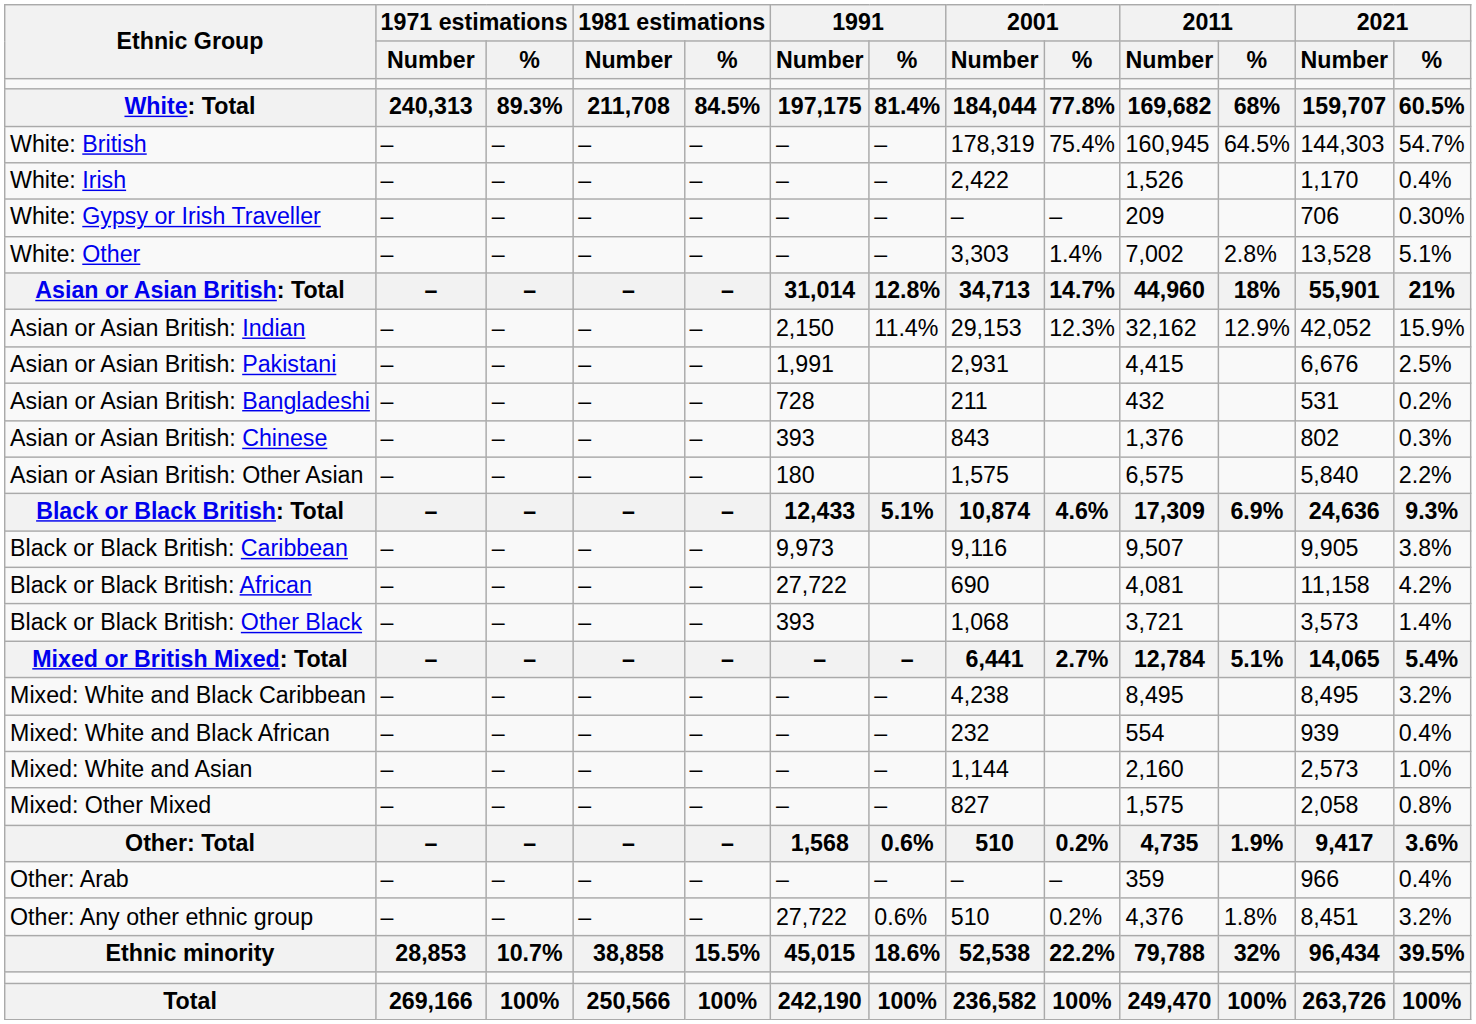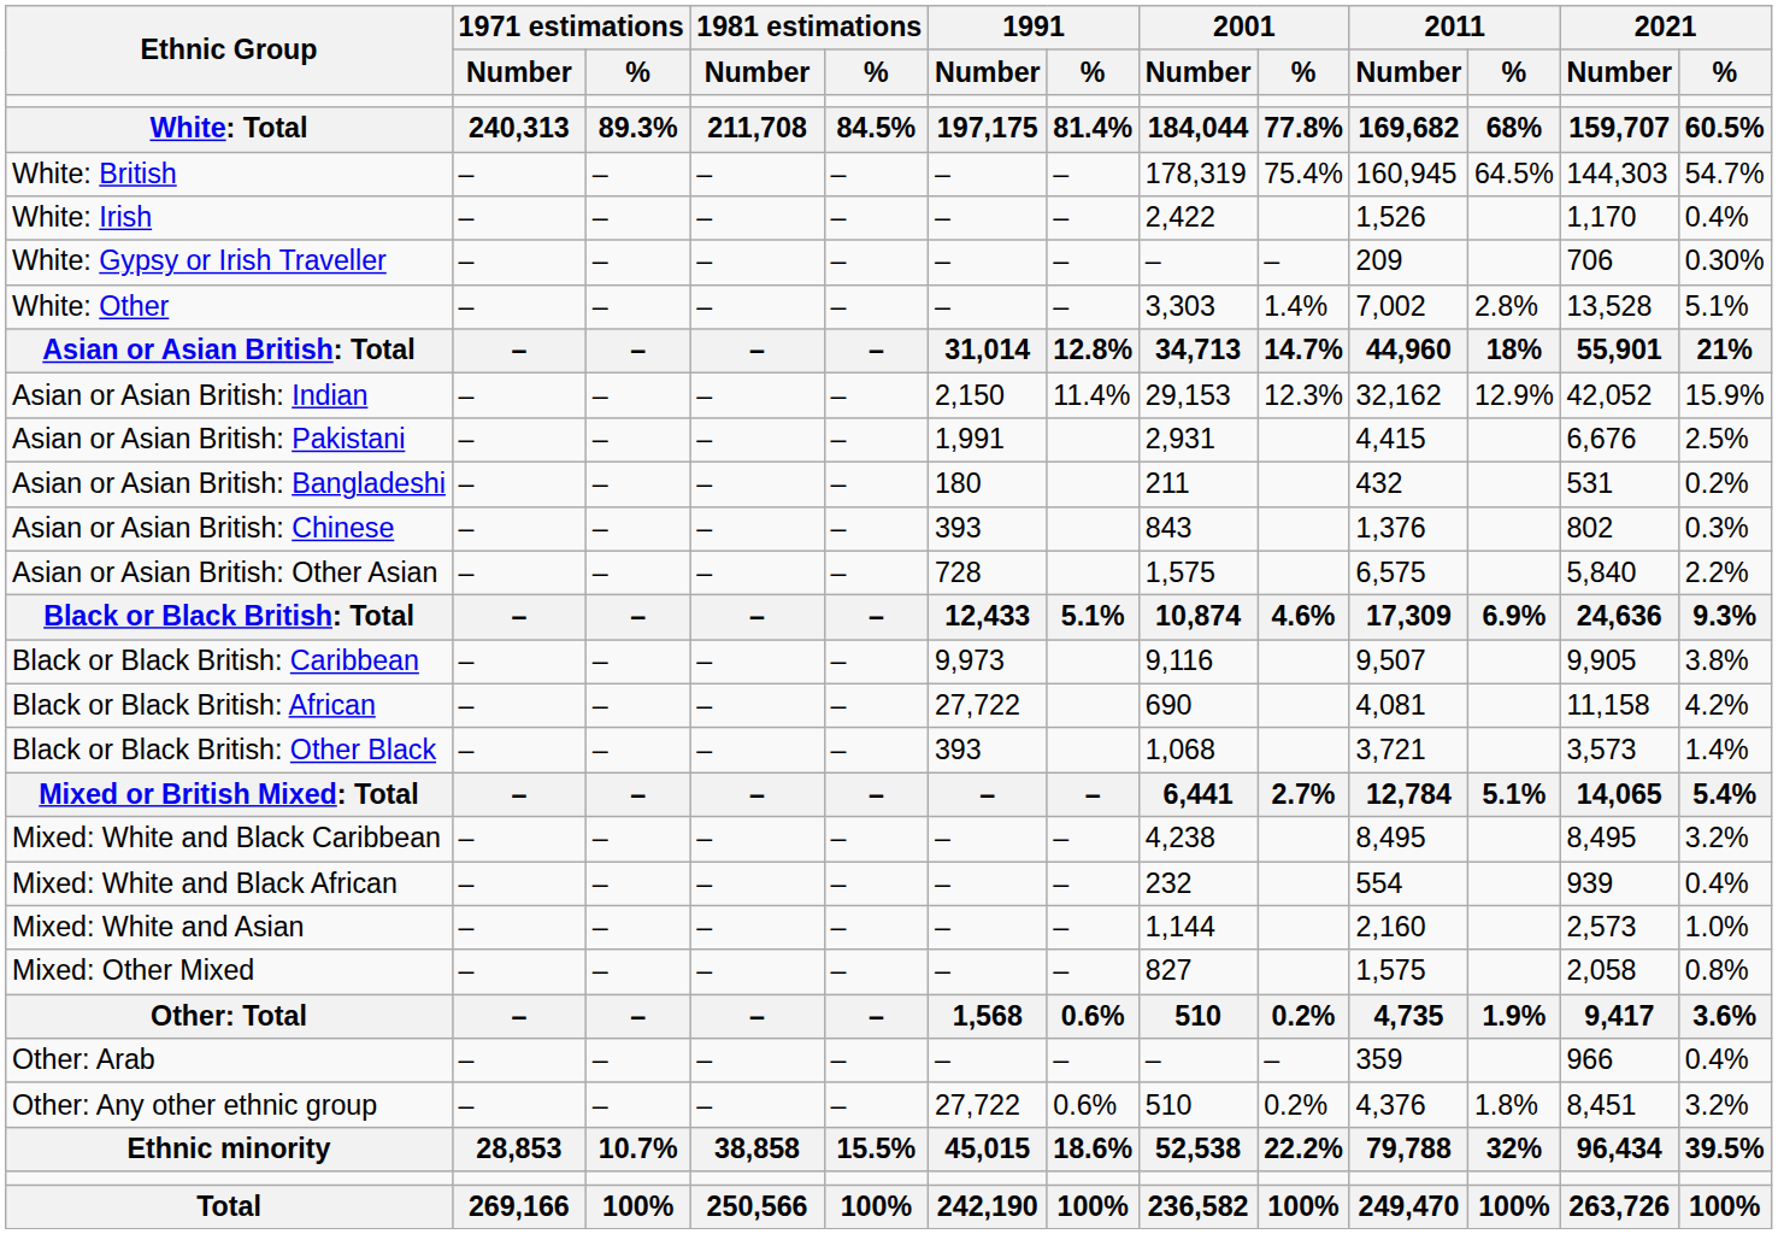 <table class="wikitable sortable mw-collapsible mw-collapsed">
 <tr>
 <th rowspan="2">Ethnic Group</th>
 <th colspan="2">1971 estimations</th>
 <th colspan="2">1981 estimations</th>
 <th colspan="2">1991</th>
 <th colspan="2">2001</th>
 <th colspan="2">2011</th>
 <th colspan="2">2021</th>
 </tr>
 <tr>
 <th>Number</th>
 <th>%</th>
 <th>Number</th>
 <th>%</th>
 <th>Number</th>
 <th>%</th>
 <th>Number</th>
 <th>%</th>
 <th>Number</th>
 <th>%</th>
 <th>Number</th>
 <th>%</th>
 </tr>
 <tr>
 <td></td>
 <td></td>
 <td></td>
 <td></td>
 <td></td>
 <td></td>
 <td></td>
 <td></td>
 <td></td>
 <td></td>
 <td></td>
 <td></td>
 <td></td>
 </tr>
 <tr>
 <th><a href='#'>White</a>: Total</th>
 <th>240,313</th>
 <th>89.3%</th>
 <th>211,708</th>
 <th>84.5%</th>
 <th>197,175</th>
 <th>81.4%</th>
 <th>184,044</th>
 <th>77.8%</th>
 <th>169,682</th>
 <th>68%</th>
 <th>159,707</th>
 <th>60.5%</th>
 </tr>
 <tr>
 <td>White: <a href='#'>British</a></td>
 <td>–</td>
 <td>–</td>
 <td>–</td>
 <td>–</td>
 <td>–</td>
 <td>–</td>
 <td>178,319</td>
 <td>75.4%</td>
 <td>160,945</td>
 <td>64.5%</td>
 <td>144,303</td>
 <td>54.7%</td>
 </tr>
 <tr>
 <td>White: <a href='#'>Irish</a></td>
 <td>–</td>
 <td>–</td>
 <td>–</td>
 <td>–</td>
 <td>–</td>
 <td>–</td>
 <td>2,422</td>
 <td></td>
 <td>1,526</td>
 <td></td>
 <td>1,170</td>
 <td>0.4%</td>
 </tr>
 <tr>
 <td>White: <a href='#'>Gypsy or Irish Traveller</a></td>
 <td>–</td>
 <td>–</td>
 <td>–</td>
 <td>–</td>
 <td>–</td>
 <td>–</td>
 <td>–</td>
 <td>–</td>
 <td>209</td>
 <td></td>
 <td>706</td>
 <td>0.30%</td>
 </tr>
 <tr>
 <td>White: <a href='#'>Other</a></td>
 <td>–</td>
 <td>–</td>
 <td>–</td>
 <td>–</td>
 <td>–</td>
 <td>–</td>
 <td>3,303</td>
 <td>1.4%</td>
 <td>7,002</td>
 <td>2.8%</td>
 <td>13,528</td>
 <td>5.1%</td>
 </tr>
 <tr>
 <th><a href='#'>Asian or Asian British</a>: Total</th>
 <th>–</th>
 <th>–</th>
 <th>–</th>
 <th>–</th>
 <th>31,014</th>
 <th>12.8%</th>
 <th>34,713</th>
 <th>14.7%</th>
 <th>44,960</th>
 <th>18%</th>
 <th>55,901</th>
 <th>21%</th>
 </tr>
 <tr>
 <td>Asian or Asian British: <a href='#'>Indian</a></td>
 <td>–</td>
 <td>–</td>
 <td>–</td>
 <td>–</td>
 <td>2,150</td>
 <td>11.4%</td>
 <td>29,153</td>
 <td>12.3%</td>
 <td>32,162</td>
 <td>12.9%</td>
 <td>42,052</td>
 <td>15.9%</td>
 </tr>
 <tr>
 <td>Asian or Asian British: <a href='#'>Pakistani</a></td>
 <td>–</td>
 <td>–</td>
 <td>–</td>
 <td>–</td>
 <td>1,991</td>
 <td></td>
 <td>2,931</td>
 <td></td>
 <td>4,415</td>
 <td></td>
 <td>6,676</td>
 <td>2.5%</td>
 </tr>
 <tr>
 <td>Asian or Asian British: <a href='#'>Bangladeshi</a></td>
 <td>–</td>
 <td>–</td>
 <td>–</td>
 <td>–</td>
-<td>728</td>
+<td>180</td>
 <td></td>
 <td>211</td>
 <td></td>
 <td>432</td>
 <td></td>
 <td>531</td>
 <td>0.2%</td>
 </tr>
 <tr>
 <td>Asian or Asian British: <a href='#'>Chinese</a></td>
 <td>–</td>
 <td>–</td>
 <td>–</td>
 <td>–</td>
 <td>393</td>
 <td></td>
 <td>843</td>
 <td></td>
 <td>1,376</td>
 <td></td>
 <td>802</td>
 <td>0.3%</td>
 </tr>
 <tr>
 <td>Asian or Asian British: Other Asian</td>
 <td>–</td>
 <td>–</td>
 <td>–</td>
 <td>–</td>
-<td>180</td>
+<td>728</td>
 <td></td>
 <td>1,575</td>
 <td></td>
 <td>6,575</td>
 <td></td>
 <td>5,840</td>
 <td>2.2%</td>
 </tr>
 <tr>
 <th><a href='#'>Black or Black British</a>: Total</th>
 <th>–</th>
 <th>–</th>
 <th>–</th>
 <th>–</th>
 <th>12,433</th>
 <th>5.1%</th>
 <th>10,874</th>
 <th>4.6%</th>
 <th>17,309</th>
 <th>6.9%</th>
 <th>24,636</th>
 <th>9.3%</th>
 </tr>
 <tr>
 <td>Black or Black British: <a href='#'>Caribbean</a></td>
 <td>–</td>
 <td>–</td>
 <td>–</td>
 <td>–</td>
 <td>9,973</td>
 <td></td>
 <td>9,116</td>
 <td></td>
 <td>9,507</td>
 <td></td>
 <td>9,905</td>
 <td>3.8%</td>
 </tr>
 <tr>
 <td>Black or Black British: <a href='#'>African</a></td>
 <td>–</td>
 <td>–</td>
 <td>–</td>
 <td>–</td>
 <td>27,722</td>
 <td></td>
 <td>690</td>
 <td></td>
 <td>4,081</td>
 <td></td>
 <td>11,158</td>
 <td>4.2%</td>
 </tr>
 <tr>
 <td>Black or Black British: <a href='#'>Other Black</a></td>
 <td>–</td>
 <td>–</td>
 <td>–</td>
 <td>–</td>
 <td>393</td>
 <td></td>
 <td>1,068</td>
 <td></td>
 <td>3,721</td>
 <td></td>
 <td>3,573</td>
 <td>1.4%</td>
 </tr>
 <tr>
 <th><a href='#'>Mixed or British Mixed</a>: Total</th>
 <th>–</th>
 <th>–</th>
 <th>–</th>
 <th>–</th>
 <th>–</th>
 <th>–</th>
 <th>6,441</th>
 <th>2.7%</th>
 <th>12,784</th>
 <th>5.1%</th>
 <th>14,065</th>
 <th>5.4%</th>
 </tr>
 <tr>
 <td>Mixed: White and Black Caribbean</td>
 <td>–</td>
 <td>–</td>
 <td>–</td>
 <td>–</td>
 <td>–</td>
 <td>–</td>
 <td>4,238</td>
 <td></td>
 <td>8,495</td>
 <td></td>
 <td>8,495</td>
 <td>3.2%</td>
 </tr>
 <tr>
 <td>Mixed: White and Black African</td>
 <td>–</td>
 <td>–</td>
 <td>–</td>
 <td>–</td>
 <td>–</td>
 <td>–</td>
 <td>232</td>
 <td></td>
 <td>554</td>
 <td></td>
 <td>939</td>
 <td>0.4%</td>
 </tr>
 <tr>
 <td>Mixed: White and Asian</td>
 <td>–</td>
 <td>–</td>
 <td>–</td>
 <td>–</td>
 <td>–</td>
 <td>–</td>
 <td>1,144</td>
 <td></td>
 <td>2,160</td>
 <td></td>
 <td>2,573</td>
 <td>1.0%</td>
 </tr>
 <tr>
 <td>Mixed: Other Mixed</td>
 <td>–</td>
 <td>–</td>
 <td>–</td>
 <td>–</td>
 <td>–</td>
 <td>–</td>
 <td>827</td>
 <td></td>
 <td>1,575</td>
 <td></td>
 <td>2,058</td>
 <td>0.8%</td>
 </tr>
 <tr>
 <th>Other: Total</th>
 <th>–</th>
 <th>–</th>
 <th>–</th>
 <th>–</th>
 <th>1,568</th>
 <th>0.6%</th>
 <th>510</th>
 <th>0.2%</th>
 <th>4,735</th>
 <th>1.9%</th>
 <th>9,417</th>
 <th>3.6%</th>
 </tr>
 <tr>
 <td>Other: Arab</td>
 <td>–</td>
 <td>–</td>
 <td>–</td>
 <td>–</td>
 <td>–</td>
 <td>–</td>
 <td>–</td>
 <td>–</td>
 <td>359</td>
 <td></td>
 <td>966</td>
 <td>0.4%</td>
 </tr>
 <tr>
 <td>Other: Any other ethnic group</td>
 <td>–</td>
 <td>–</td>
 <td>–</td>
 <td>–</td>
 <td>27,722</td>
 <td>0.6%</td>
 <td>510</td>
 <td>0.2%</td>
 <td>4,376</td>
 <td>1.8%</td>
 <td>8,451</td>
 <td>3.2%</td>
 </tr>
 <tr>
 <th>Ethnic minority</th>
 <th>28,853</th>
 <th>10.7%</th>
 <th>38,858</th>
 <th>15.5%</th>
 <th>45,015</th>
 <th>18.6%</th>
 <th>52,538</th>
 <th>22.2%</th>
 <th>79,788</th>
 <th>32%</th>
 <th>96,434</th>
 <th>39.5%</th>
 </tr>
 <tr>
 <td></td>
 <td></td>
 <td></td>
 <td></td>
 <td></td>
 <td></td>
 <td></td>
 <td></td>
 <td></td>
 <td></td>
 <td></td>
 <td></td>
 <td></td>
 </tr>
 <tr>
 <th>Total</th>
 <th>269,166</th>
 <th>100%</th>
 <th>250,566</th>
 <th>100%</th>
 <th>242,190</th>
 <th>100%</th>
 <th>236,582</th>
 <th>100%</th>
 <th>249,470</th>
 <th>100%</th>
 <th>263,726</th>
 <th>100%</th>
 </tr>
 </table>
